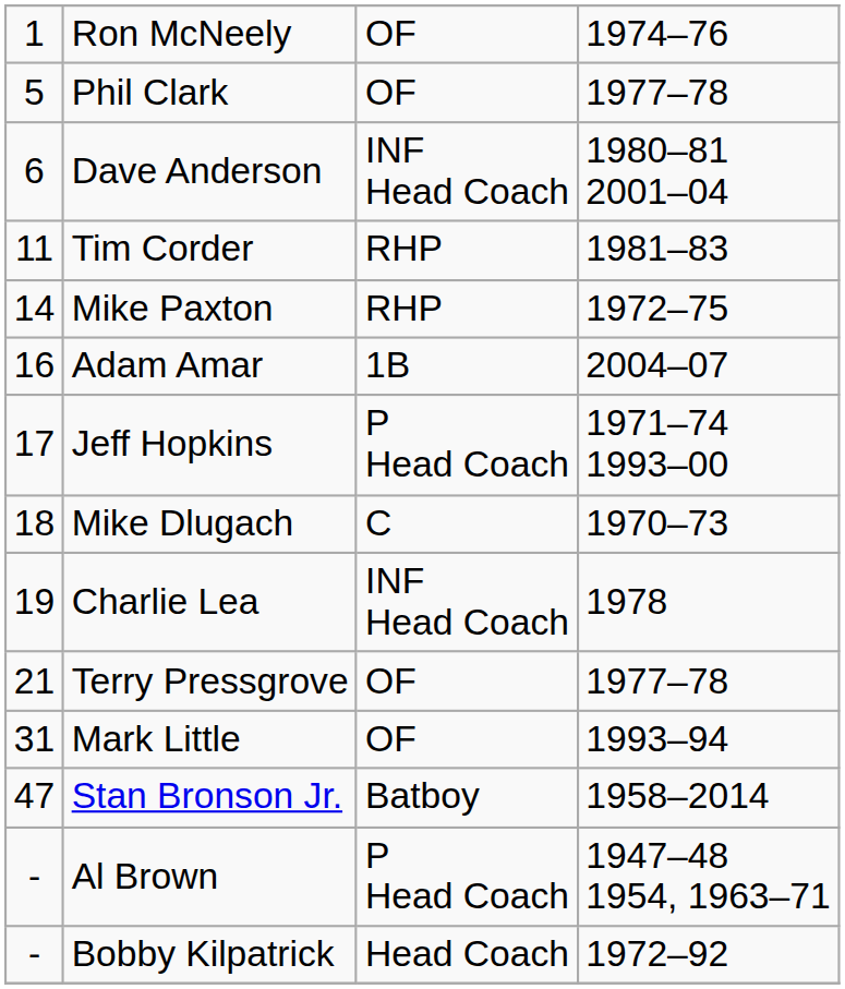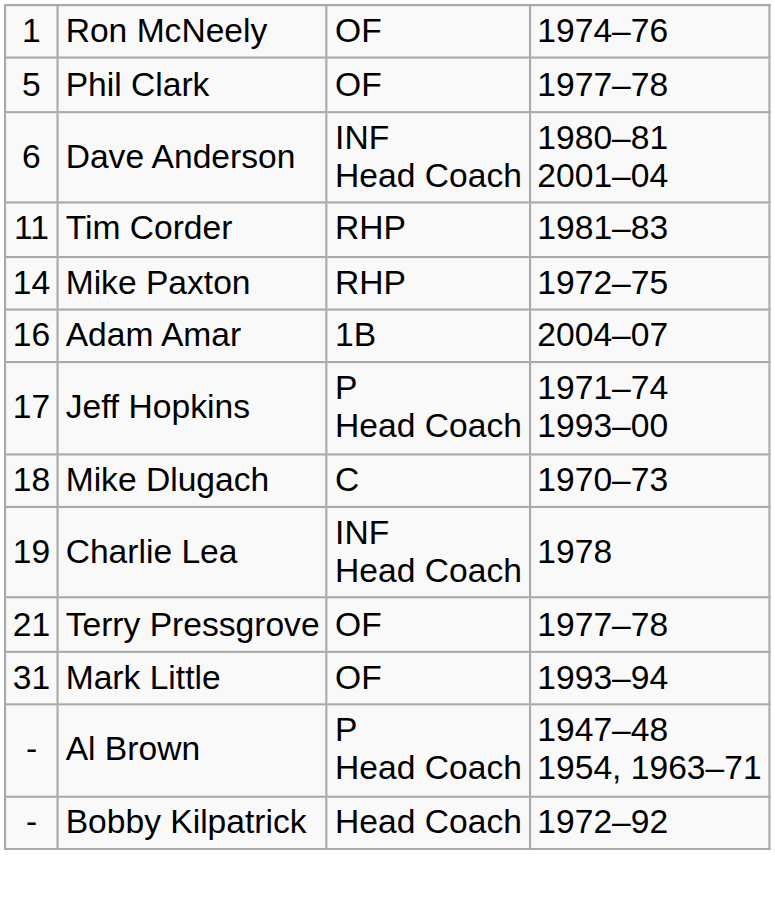 <table class="wikitable">
 <tr>
 </tr>
 <tr>
 <td style="text-align: center">1</td>
 <td>Ron McNeely</td>
 <td>OF</td>
 <td>1974–76</td>
 </tr>
 <tr>
 <td style="text-align: center">5</td>
 <td>Phil Clark</td>
 <td>OF</td>
 <td>1977–78</td>
 </tr>
 <tr>
 <td style="text-align: center">6</td>
 <td>Dave Anderson</td>
 <td>INF<br>Head Coach</td>
 <td>1980–81<br>2001–04</td>
 </tr>
 <tr>
 <td style="text-align: center">11</td>
 <td>Tim Corder</td>
 <td>RHP</td>
 <td>1981–83</td>
 </tr>
 <tr>
 <td style="text-align: center">14</td>
 <td>Mike Paxton</td>
 <td>RHP</td>
 <td>1972–75</td>
 </tr>
 <tr>
 <td style="text-align: center">16</td>
 <td>Adam Amar</td>
 <td>1B</td>
 <td>2004–07</td>
 </tr>
 <tr>
 <td style="text-align: center">17</td>
 <td>Jeff Hopkins</td>
 <td>P<br>Head Coach</td>
 <td>1971–74<br>1993–00</td>
 </tr>
 <tr>
 <td style="text-align: center">18</td>
 <td>Mike Dlugach</td>
 <td>C</td>
 <td>1970–73</td>
 </tr>
 <tr>
 <td style="text-align: center">19</td>
 <td>Charlie Lea</td>
 <td>INF<br>Head Coach</td>
 <td>1978</td>
 </tr>
 <tr>
 <td style="text-align: center">21</td>
 <td>Terry Pressgrove</td>
 <td>OF</td>
 <td>1977–78</td>
 </tr>
 <tr>
 <td style="text-align: center">31</td>
 <td>Mark Little</td>
 <td>OF</td>
 <td>1993–94</td>
 </tr>
 <tr>
-<td style="text-align: center">47</td>
-<td><a href='#'>Stan Bronson Jr.</a></td>
-<td>Batboy</td>
-<td>1958–2014</td>
-</tr>
-<tr>
 <td style="text-align: center">-</td>
 <td>Al Brown</td>
 <td>P<br>Head Coach</td>
 <td>1947–48<br>1954, 1963–71</td>
 </tr>
 <tr>
 <td style="text-align: center">-</td>
 <td>Bobby Kilpatrick</td>
 <td>Head Coach</td>
 <td>1972–92</td>
 </tr>
 <tr>
 </tr>
 </table>
